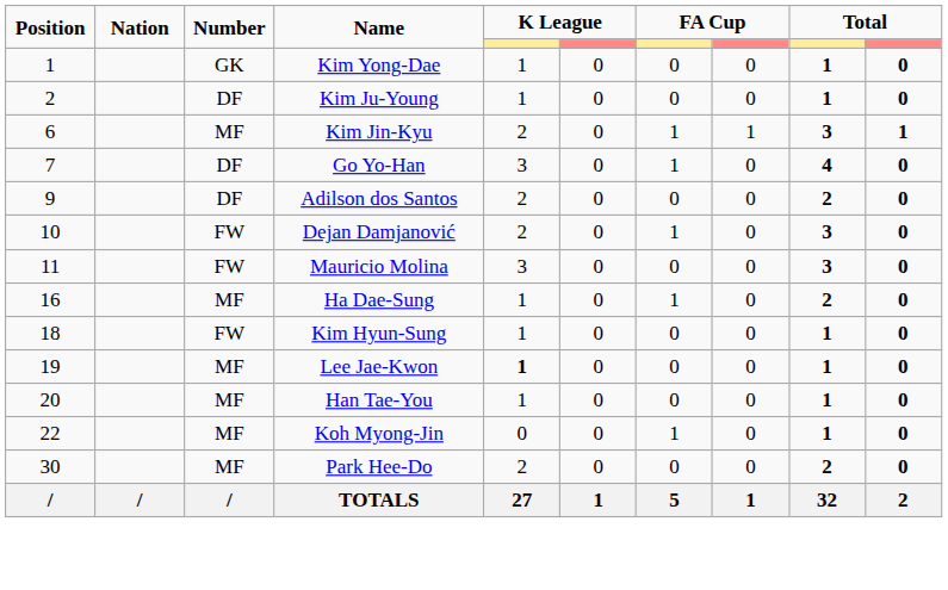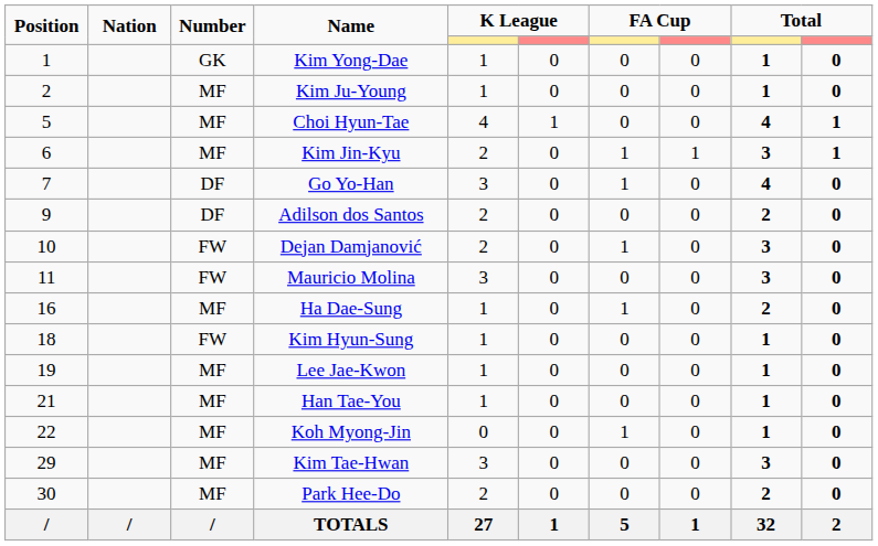 <table class="wikitable" style="font-size: 95%; text-align: center;">
 <tr>
 <td rowspan="2" width="60" align="center"><strong>Position</strong></td>
 <td rowspan="2" width="60" align="center"><strong>Nation</strong></td>
 <td rowspan="2" width="60" align="center"><strong>Number</strong></td>
 <td rowspan="2" width="150" align="center"><strong>Name</strong></td>
 <td colspan="2" width="100" align="center"><strong>K League</strong></td>
 <td colspan="2" width="100" align="center"><strong>FA Cup</strong></td>
 <td colspan="2" width="100" align="center"><strong>Total</strong></td>
 </tr>
 <tr>
 <th width="50" style="background: #FFEE99"></th>
 <th width="50" style="background: #FF8888"></th>
 <th width="50" style="background: #FFEE99"></th>
 <th width="50" style="background: #FF8888"></th>
 <th width="50" style="background: #FFEE99"></th>
 <th width="50" style="background: #FF8888"></th>
 </tr>
 <tr>
 <td>1</td>
 <td></td>
 <td>GK</td>
 <td><a href='#'>Kim Yong-Dae</a></td>
 <td>1</td>
 <td>0</td>
 <td>0</td>
 <td>0</td>
 <td><strong>1</strong></td>
 <td><strong>0</strong></td>
 </tr>
 <tr>
 <td>2</td>
 <td></td>
-<td>DF</td>
+<td>MF</td>
 <td><a href='#'>Kim Ju-Young</a></td>
 <td>1</td>
 <td>0</td>
 <td>0</td>
 <td>0</td>
 <td><strong>1</strong></td>
 <td><strong>0</strong></td>
+</tr>
+<tr>
+<td>5</td>
+<td></td>
+<td>MF</td>
+<td><a href='#'>Choi Hyun-Tae</a></td>
+<td>4</td>
+<td>1</td>
+<td>0</td>
+<td>0</td>
+<td><strong>4</strong></td>
+<td><strong>1</strong></td>
 </tr>
 <tr>
 <td>6</td>
 <td></td>
 <td>MF</td>
 <td><a href='#'>Kim Jin-Kyu</a></td>
 <td>2</td>
 <td>0</td>
 <td>1</td>
 <td>1</td>
 <td><strong>3</strong></td>
 <td><strong>1</strong></td>
 </tr>
 <tr>
 <td>7</td>
 <td></td>
 <td>DF</td>
 <td><a href='#'>Go Yo-Han</a></td>
 <td>3</td>
 <td>0</td>
 <td>1</td>
 <td>0</td>
 <td><strong>4</strong></td>
 <td><strong>0</strong></td>
 </tr>
 <tr>
 <td>9</td>
 <td></td>
 <td>DF</td>
 <td><a href='#'>Adilson dos Santos</a></td>
 <td>2</td>
 <td>0</td>
 <td>0</td>
 <td>0</td>
 <td><strong>2</strong></td>
 <td><strong>0</strong></td>
 </tr>
 <tr>
 <td>10</td>
 <td></td>
 <td>FW</td>
 <td><a href='#'>Dejan Damjanović</a></td>
 <td>2</td>
 <td>0</td>
 <td>1</td>
 <td>0</td>
 <td><strong>3</strong></td>
 <td><strong>0</strong></td>
 </tr>
 <tr>
 <td>11</td>
 <td></td>
 <td>FW</td>
 <td><a href='#'>Mauricio Molina</a></td>
 <td>3</td>
 <td>0</td>
 <td>0</td>
 <td>0</td>
 <td><strong>3</strong></td>
 <td><strong>0</strong></td>
 </tr>
 <tr>
 <td>16</td>
 <td></td>
 <td>MF</td>
 <td><a href='#'>Ha Dae-Sung</a></td>
 <td>1</td>
 <td>0</td>
 <td>1</td>
 <td>0</td>
 <td><strong>2</strong></td>
 <td><strong>0</strong></td>
 </tr>
 <tr>
 <td>18</td>
 <td></td>
 <td>FW</td>
 <td><a href='#'>Kim Hyun-Sung</a></td>
 <td>1</td>
 <td>0</td>
 <td>0</td>
 <td>0</td>
 <td><strong>1</strong></td>
 <td><strong>0</strong></td>
 </tr>
 <tr>
 <td>19</td>
 <td></td>
 <td>MF</td>
 <td><a href='#'>Lee Jae-Kwon</a></td>
-<td><strong>1</strong></td>
+<td>1</td>
 <td>0</td>
 <td>0</td>
 <td>0</td>
 <td><strong>1</strong></td>
 <td><strong>0</strong></td>
 </tr>
 <tr>
-<td>20</td>
+<td>21</td>
 <td></td>
 <td>MF</td>
 <td><a href='#'>Han Tae-You</a></td>
 <td>1</td>
 <td>0</td>
 <td>0</td>
 <td>0</td>
 <td><strong>1</strong></td>
 <td><strong>0</strong></td>
 </tr>
 <tr>
 <td>22</td>
 <td></td>
 <td>MF</td>
 <td><a href='#'>Koh Myong-Jin</a></td>
 <td>0</td>
 <td>0</td>
 <td>1</td>
 <td>0</td>
 <td><strong>1</strong></td>
+<td><strong>0</strong></td>
+</tr>
+<tr>
+<td>29</td>
+<td></td>
+<td>MF</td>
+<td><a href='#'>Kim Tae-Hwan</a></td>
+<td>3</td>
+<td>0</td>
+<td>0</td>
+<td>0</td>
+<td><strong>3</strong></td>
 <td><strong>0</strong></td>
 </tr>
 <tr>
 <td>30</td>
 <td></td>
 <td>MF</td>
 <td><a href='#'>Park Hee-Do</a></td>
 <td>2</td>
 <td>0</td>
 <td>0</td>
 <td>0</td>
 <td><strong>2</strong></td>
 <td><strong>0</strong></td>
 </tr>
 <tr>
 <th>/</th>
 <th>/</th>
 <th>/</th>
 <th>TOTALS</th>
 <th>27</th>
 <th>1</th>
 <th>5</th>
 <th>1</th>
 <th>32</th>
 <th>2</th>
 </tr>
 </table>
